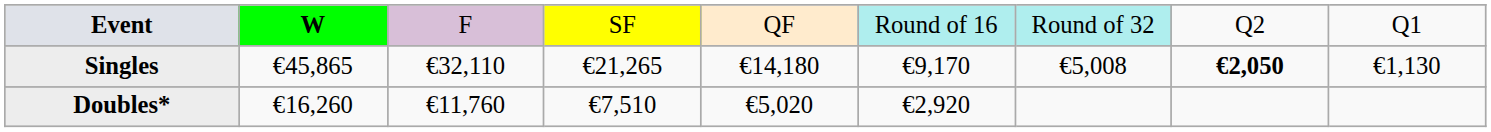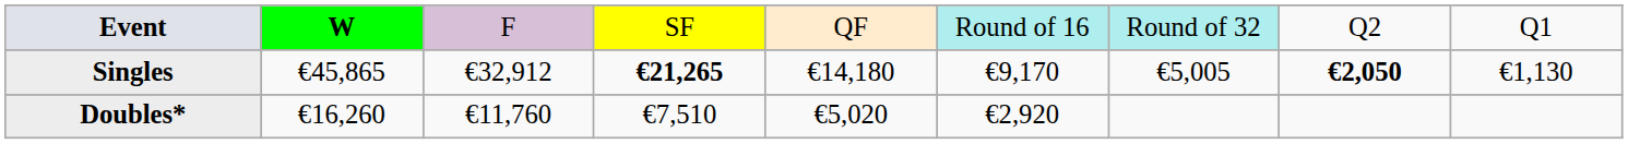 <table class=wikitable style=font-size:90%;text-align:center>
 <tr>
 <td style="width:130px; background:#dfe2e9;"><strong>Event</strong></td>
 <td style="width:80px; background:lime;"><strong>W</strong></td>
 <td style="width:85px; background:thistle;">F</td>
 <td style="width:85px; background:#ff0;">SF</td>
 <td style="width:85px; background:#ffebcd;">QF</td>
 <td style="width:85px; background:#afeeee;">Round of 16</td>
 <td style="width:85px; background:#afeeee;">Round of 32</td>
 <td width=85>Q2</td>
 <td width=85>Q1</td>
 </tr>
 <tr>
 <td style="background:#ededed;"><strong>Singles</strong></td>
 <td>€45,865</td>
-<td>€32,110</td>
-<td>€21,265</td>
+<td>€32,912</td>
+<td><strong>€21,265</strong></td>
 <td>€14,180</td>
 <td>€9,170</td>
-<td>€5,008</td>
+<td>€5,005</td>
 <td><strong>€2,050</strong></td>
 <td>€1,130</td>
 </tr>
 <tr>
 <td style="background:#ededed;"><strong>Doubles*</strong></td>
 <td>€16,260</td>
 <td>€11,760</td>
 <td>€7,510</td>
 <td>€5,020</td>
 <td>€2,920</td>
 <td></td>
 <td></td>
 <td></td>
 </tr>
 </table>
